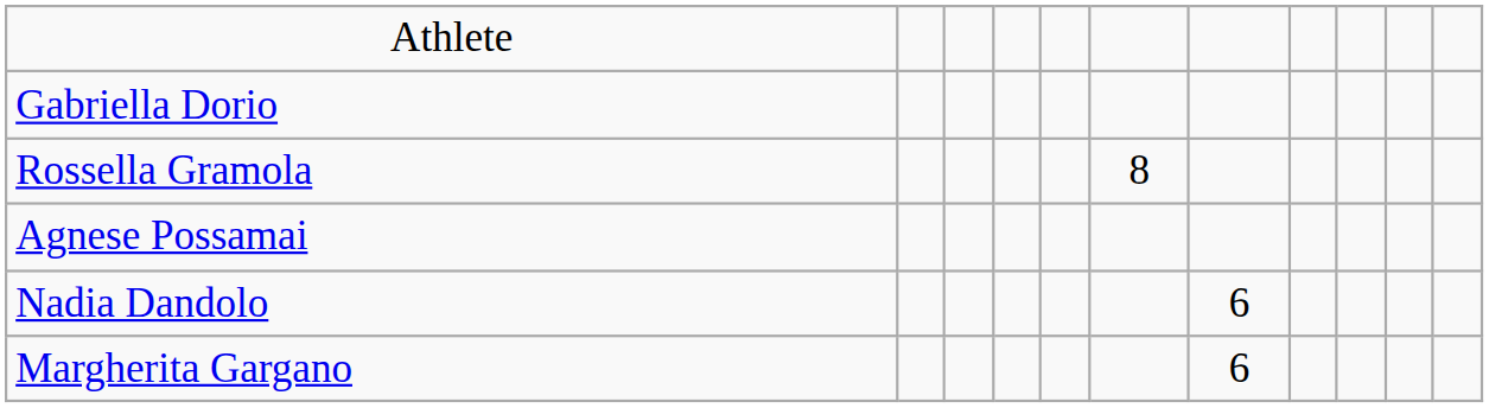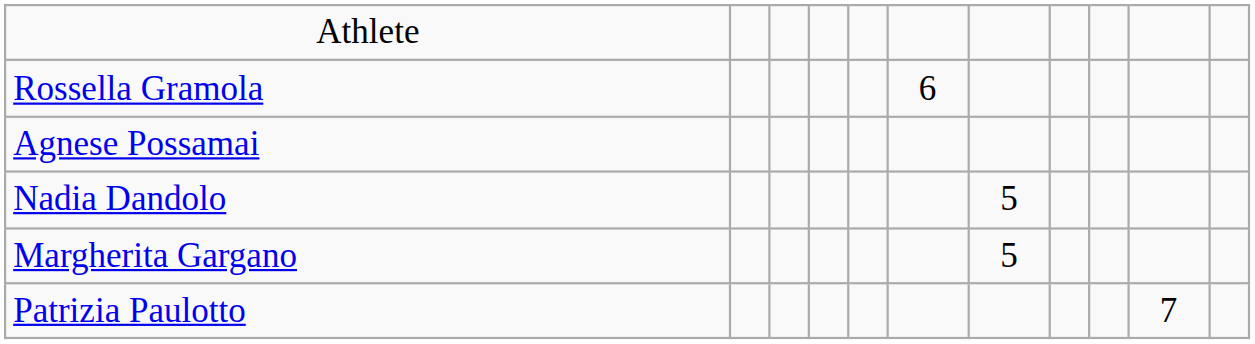 <table class="wikitable" style="text-align: center; font-size:100%" width=45%">
 <tr>
 <td>Athlete</td>
-<td></td>
-<td></td>
-<td></td>
-<td></td>
-<td></td>
-<td></td>
-<td></td>
-<td></td>
-<td></td>
-<td></td>
-</tr>
-<tr>
-<td align=left><a href='#'>Gabriella Dorio</a></td>
 <td></td>
 <td></td>
 <td></td>
 <td></td>
 <td></td>
 <td></td>
 <td></td>
 <td></td>
 <td></td>
 <td></td>
 </tr>
 <tr>
 <td align=left><a href='#'>Rossella Gramola</a></td>
 <td></td>
 <td></td>
 <td></td>
 <td></td>
-<td>8</td>
+<td>6</td>
 <td></td>
 <td></td>
 <td></td>
 <td></td>
 <td></td>
 </tr>
 <tr>
 <td align=left><a href='#'>Agnese Possamai</a></td>
 <td></td>
 <td></td>
 <td></td>
 <td></td>
 <td></td>
 <td></td>
 <td></td>
 <td></td>
 <td></td>
 <td></td>
 </tr>
 <tr>
 <td align=left><a href='#'>Nadia Dandolo</a></td>
 <td></td>
 <td></td>
 <td></td>
 <td></td>
 <td></td>
-<td>6</td>
+<td>5</td>
 <td></td>
 <td></td>
 <td></td>
 <td></td>
 </tr>
 <tr>
 <td align=left><a href='#'>Margherita Gargano</a></td>
 <td></td>
 <td></td>
 <td></td>
 <td></td>
 <td></td>
-<td>6</td>
+<td>5</td>
 <td></td>
 <td></td>
 <td></td>
 <td></td>
 </tr>
+<tr>
+<td align=left><a href='#'>Patrizia Paulotto</a></td>
+<td></td>
+<td></td>
+<td></td>
+<td></td>
+<td></td>
+<td></td>
+<td></td>
+<td></td>
+<td>7</td>
+<td></td>
+</tr>
 </table>
